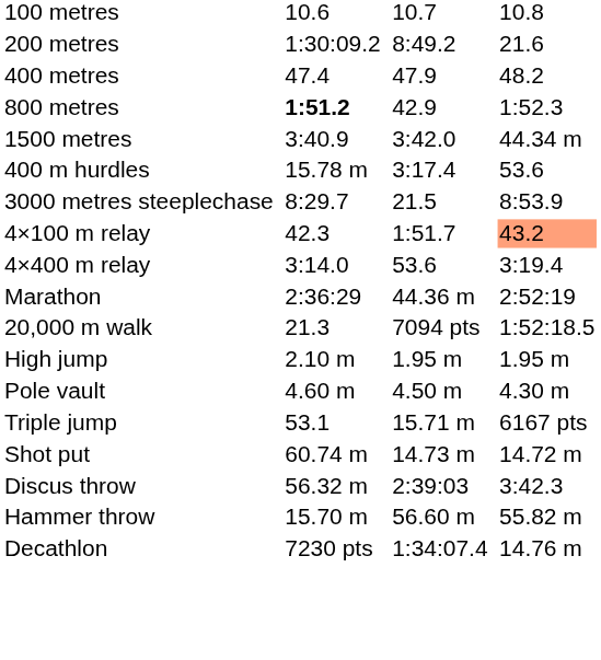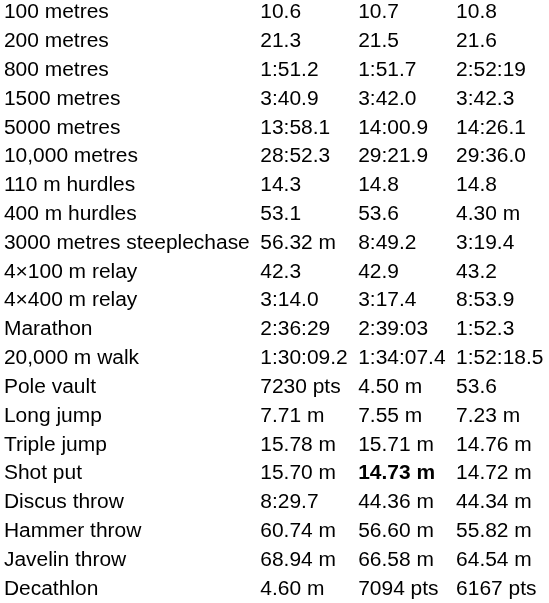 <table>
 <tr>
 <td>100 metres</td>
 <td></td>
 <td>10.6</td>
 <td></td>
 <td>10.7</td>
 <td></td>
 <td>10.8</td>
 </tr>
 <tr>
 <td>200 metres</td>
 <td></td>
-<td>1:30:09.2</td>
+<td>21.3</td>
 <td></td>
-<td>8:49.2</td>
+<td>21.5</td>
 <td></td>
 <td>21.6</td>
 </tr>
 <tr>
-<td>400 metres</td>
-<td></td>
-<td>47.4</td>
-<td></td>
-<td>47.9</td>
-<td></td>
-<td>48.2</td>
-</tr>
-<tr>
 <td>800 metres</td>
 <td></td>
-<td><strong>1:51.2</strong></td>
+<td>1:51.2</td>
 <td></td>
-<td>42.9</td>
+<td>1:51.7</td>
 <td></td>
-<td>1:52.3</td>
+<td>2:52:19</td>
 </tr>
 <tr>
 <td>1500 metres</td>
 <td></td>
 <td>3:40.9</td>
 <td></td>
 <td>3:42.0</td>
 <td></td>
-<td>44.34 m</td>
+<td>3:42.3</td>
+</tr>
+<tr>
+<td>5000 metres</td>
+<td></td>
+<td>13:58.1</td>
+<td></td>
+<td>14:00.9</td>
+<td></td>
+<td>14:26.1</td>
+</tr>
+<tr>
+<td>10,000 metres</td>
+<td></td>
+<td>28:52.3</td>
+<td></td>
+<td>29:21.9</td>
+<td></td>
+<td>29:36.0</td>
+</tr>
+<tr>
+<td>110 m hurdles</td>
+<td></td>
+<td>14.3</td>
+<td></td>
+<td>14.8</td>
+<td></td>
+<td>14.8</td>
 </tr>
 <tr>
 <td>400 m hurdles</td>
 <td></td>
-<td>15.78 m</td>
-<td></td>
-<td>3:17.4</td>
+<td>53.1</td>
 <td></td>
 <td>53.6</td>
+<td></td>
+<td>4.30 m</td>
 </tr>
 <tr>
 <td>3000 metres steeplechase</td>
 <td></td>
-<td>8:29.7</td>
+<td>56.32 m</td>
 <td></td>
-<td>21.5</td>
+<td>8:49.2</td>
 <td></td>
-<td>8:53.9</td>
+<td>3:19.4</td>
 </tr>
 <tr>
 <td>4×100 m relay</td>
 <td></td>
 <td>42.3</td>
 <td></td>
-<td>1:51.7</td>
+<td>42.9</td>
 <td></td>
-<td style="background: lightsalmon;">43.2</td>
+<td>43.2</td>
 </tr>
 <tr>
 <td>4×400 m relay</td>
 <td></td>
 <td>3:14.0</td>
 <td></td>
-<td>53.6</td>
+<td>3:17.4</td>
 <td></td>
-<td>3:19.4</td>
+<td>8:53.9</td>
 </tr>
 <tr>
 <td>Marathon</td>
 <td></td>
 <td>2:36:29</td>
 <td></td>
-<td>44.36 m</td>
+<td>2:39:03</td>
 <td></td>
-<td>2:52:19</td>
+<td>1:52.3</td>
 </tr>
 <tr>
 <td>20,000 m walk</td>
 <td></td>
-<td>21.3</td>
+<td>1:30:09.2</td>
 <td></td>
-<td>7094 pts</td>
+<td>1:34:07.4</td>
 <td></td>
 <td>1:52:18.5</td>
 </tr>
 <tr>
-<td>High jump</td>
-<td></td>
-<td>2.10 m</td>
-<td></td>
-<td>1.95 m</td>
-<td></td>
-<td>1.95 m</td>
-</tr>
-<tr>
 <td>Pole vault</td>
 <td></td>
-<td>4.60 m</td>
+<td>7230 pts</td>
 <td></td>
 <td>4.50 m</td>
 <td></td>
-<td>4.30 m</td>
+<td>53.6</td>
+</tr>
+<tr>
+<td>Long jump</td>
+<td></td>
+<td>7.71 m</td>
+<td></td>
+<td>7.55 m</td>
+<td></td>
+<td>7.23 m</td>
 </tr>
 <tr>
 <td>Triple jump</td>
 <td></td>
-<td>53.1</td>
+<td>15.78 m</td>
 <td></td>
 <td>15.71 m</td>
 <td></td>
-<td>6167 pts</td>
+<td>14.76 m</td>
 </tr>
 <tr>
 <td>Shot put</td>
 <td></td>
-<td>60.74 m</td>
+<td>15.70 m</td>
 <td></td>
-<td>14.73 m</td>
+<td><strong>14.73 m</strong></td>
 <td></td>
 <td>14.72 m</td>
 </tr>
 <tr>
 <td>Discus throw</td>
 <td></td>
-<td>56.32 m</td>
+<td>8:29.7</td>
 <td></td>
-<td>2:39:03</td>
+<td>44.36 m</td>
 <td></td>
-<td>3:42.3</td>
+<td>44.34 m</td>
 </tr>
 <tr>
 <td>Hammer throw</td>
 <td></td>
-<td>15.70 m</td>
+<td>60.74 m</td>
 <td></td>
 <td>56.60 m</td>
 <td></td>
 <td>55.82 m</td>
 </tr>
 <tr>
+<td>Javelin throw</td>
+<td></td>
+<td>68.94 m</td>
+<td></td>
+<td>66.58 m</td>
+<td></td>
+<td>64.54 m</td>
+</tr>
+<tr>
 <td>Decathlon</td>
 <td></td>
-<td>7230 pts</td>
+<td>4.60 m</td>
 <td></td>
-<td>1:34:07.4</td>
+<td>7094 pts</td>
 <td></td>
-<td>14.76 m</td>
+<td>6167 pts</td>
 </tr>
 </table>
